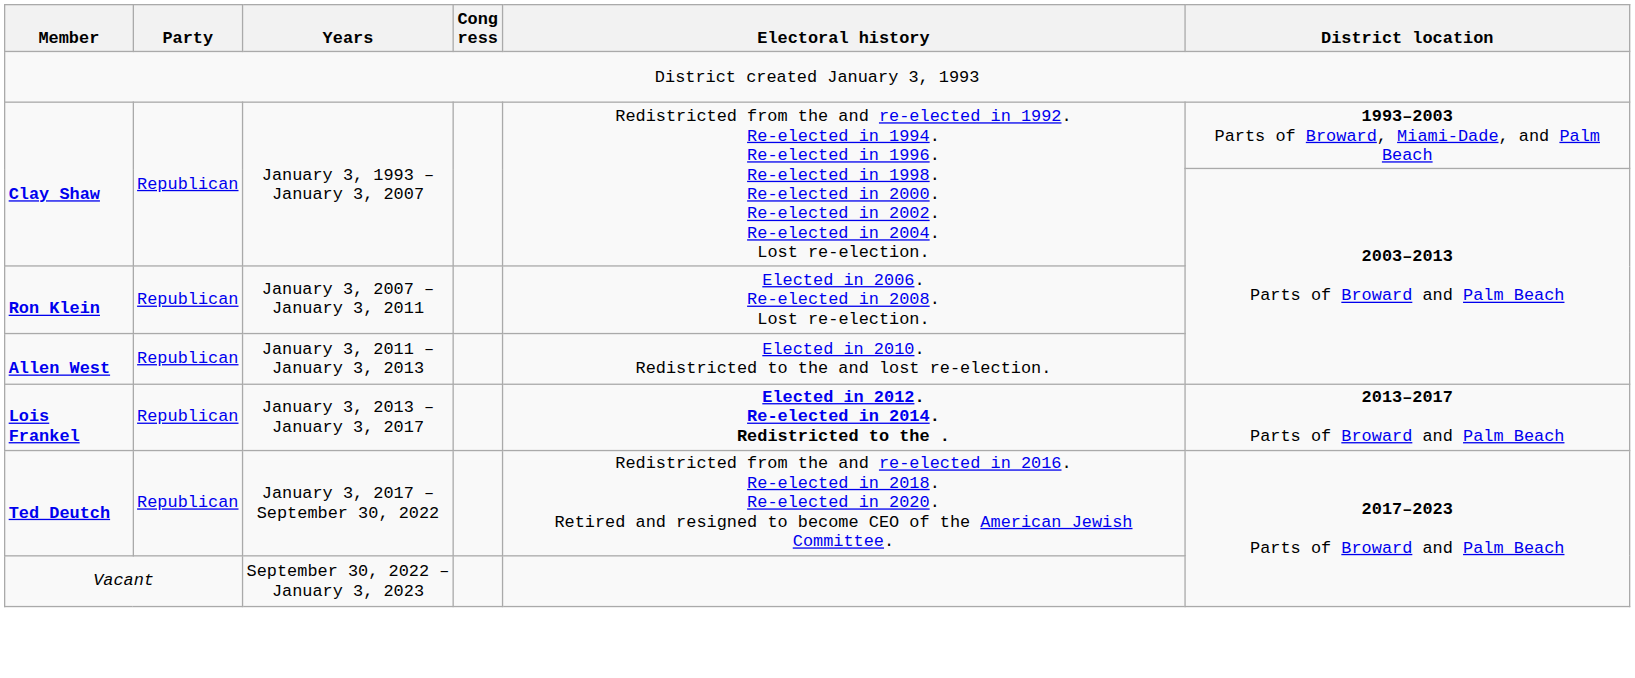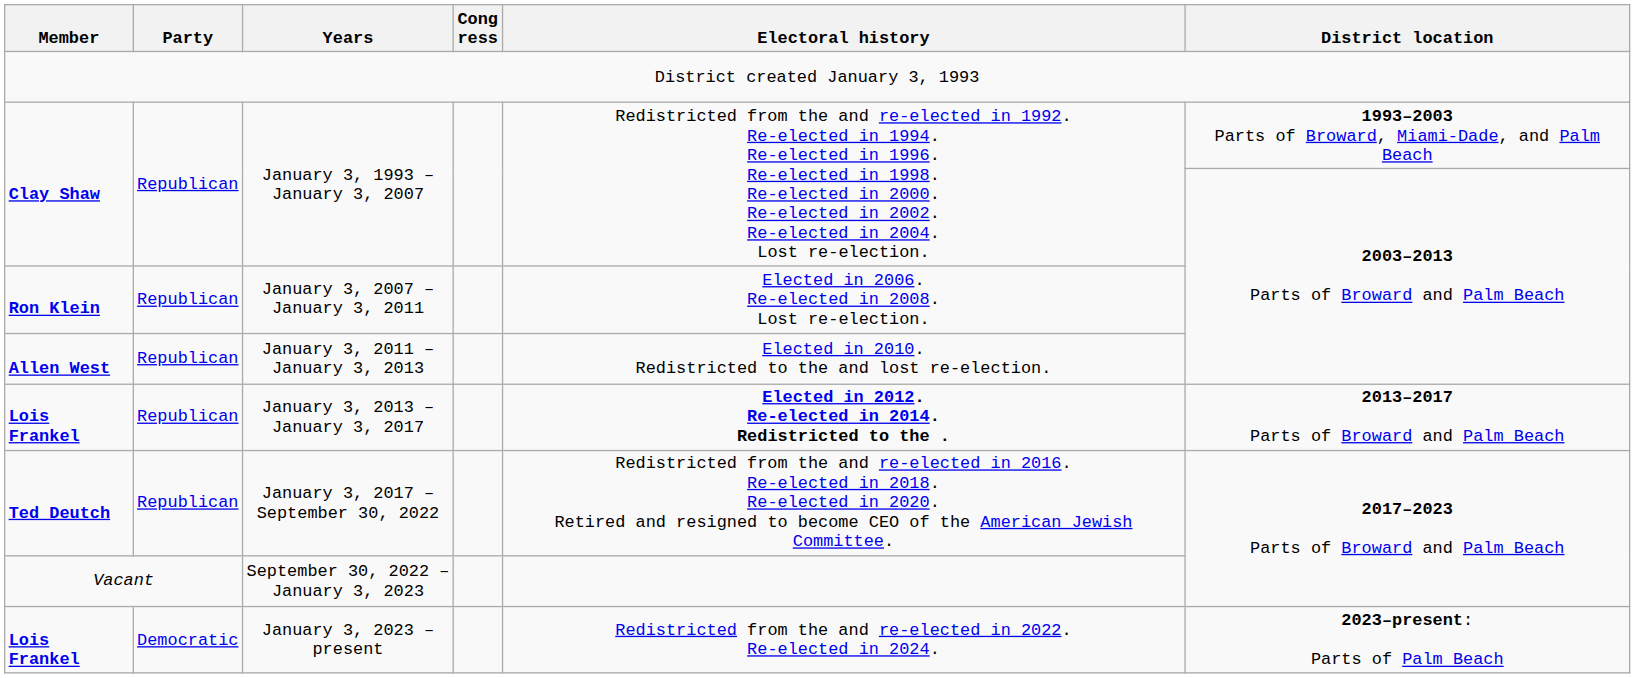 <table class=wikitable style="text-align:center">
 <tr valign=bottom>
 <th>Member</th>
 <th>Party</th>
 <th>Years</th>
 <th>Cong<br>ress</th>
 <th>Electoral history</th>
 <th>District location</th>
 </tr>
 <tr style="height:3em">
 <td colspan=6>District created January 3, 1993</td>
 </tr>
 <tr style="height:3em">
 <td rowspan=2 align=left><br><strong><a href='#'>Clay Shaw</a></strong><br></td>
 <td rowspan=2 ><a href='#'>Republican</a></td>
 <td rowspan=2 nowrap>January 3, 1993 –<br>January 3, 2007</td>
 <td rowspan=2></td>
 <td rowspan=2>Redistricted from the  and <a href='#'>re-elected in 1992</a>.<br><a href='#'>Re-elected in 1994</a>.<br><a href='#'>Re-elected in 1996</a>.<br><a href='#'>Re-elected in 1998</a>.<br><a href='#'>Re-elected in 2000</a>.<br><a href='#'>Re-elected in 2002</a>.<br><a href='#'>Re-elected in 2004</a>.<br>Lost re-election.</td>
 <td><strong>1993–2003</strong><br>Parts of <a href='#'>Broward</a>, <a href='#'>Miami-Dade</a>, and <a href='#'>Palm Beach</a></td>
 </tr>
 <tr style="height:3em">
 <td rowspan=3><strong>2003–2013</strong><br><br>Parts of <a href='#'>Broward</a> and <a href='#'>Palm Beach</a></td>
 </tr>
 <tr style="height:3em">
 <td align=left><br><strong><a href='#'>Ron Klein</a></strong><br></td>
 <td><a href='#'>Republican</a></td>
 <td nowrap>January 3, 2007 –<br>January 3, 2011</td>
 <td></td>
 <td><a href='#'>Elected in 2006</a>.<br><a href='#'>Re-elected in 2008</a>.<br>Lost re-election.</td>
 </tr>
 <tr style="height:3em">
 <td align=left><br><strong><a href='#'>Allen West</a></strong><br></td>
 <td><a href='#'>Republican</a></td>
 <td nowrap>January 3, 2011 –<br>January 3, 2013</td>
 <td></td>
 <td><a href='#'>Elected in 2010</a>.<br>Redistricted to the  and lost re-election.</td>
 </tr>
 <tr style="height:3em">
 <td align=left><br><strong><a href='#'>Lois Frankel</a></strong><br></td>
 <td><a href='#'>Republican</a></td>
 <td nowrap>January 3, 2013 –<br>January 3, 2017</td>
 <td></td>
 <td><strong><a href='#'>Elected in 2012</a>.<br><a href='#'>Re-elected in 2014</a>.<br>Redistricted to the .</strong></td>
 <td><strong>2013–2017</strong><br><br>Parts of <a href='#'>Broward</a> and <a href='#'>Palm Beach</a></td>
 </tr>
 <tr style="height:3em">
 <td align=left><br><strong><a href='#'>Ted Deutch</a></strong><br></td>
 <td><a href='#'>Republican</a></td>
 <td nowrap>January 3, 2017 –<br>September 30, 2022</td>
 <td></td>
 <td>Redistricted from the  and <a href='#'>re-elected in 2016</a>.<br><a href='#'>Re-elected in 2018</a>.<br><a href='#'>Re-elected in 2020</a>.<br>Retired and resigned to become CEO of the <a href='#'>American Jewish Committee</a>.</td>
 <td rowspan=2><strong>2017–2023</strong><br><br>Parts of <a href='#'>Broward</a> and <a href='#'>Palm Beach</a></td>
 </tr>
 <tr style="height:3em">
 <td colspan=2><em>Vacant</em></td>
 <td nowrap>September 30, 2022 –<br>January 3, 2023</td>
 <td></td>
 </tr>
+<tr style="height:3em">
+<td align=left><br><strong><a href='#'>Lois Frankel</a></strong><br></td>
+<td><a href='#'>Democratic</a></td>
+<td nowrap>January 3, 2023 –<br>present</td>
+<td></td>
+<td><a href='#'>Redistricted</a> from the  and <a href='#'>re-elected in 2022</a>.<br><a href='#'>Re-elected in 2024</a>.</td>
+<td><strong>2023–present</strong>:<br><br>Parts of <a href='#'>Palm Beach</a></td>
+</tr>
 </table>
